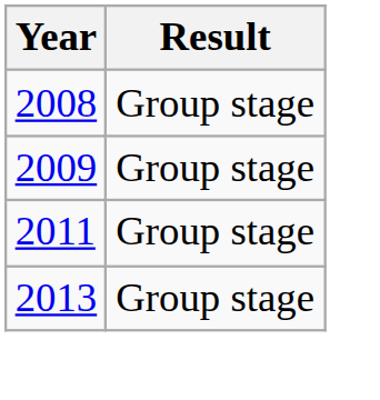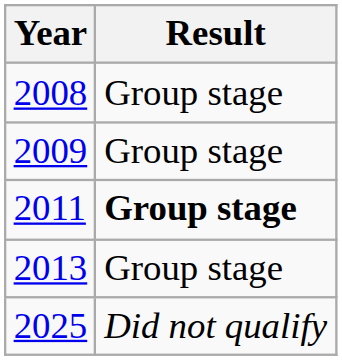 <table class="wikitable">
 <tr>
 <th>Year</th>
 <th>Result</th>
 </tr>
 <tr>
 <td> <a href='#'>2008</a></td>
 <td>Group stage</td>
 </tr>
 <tr>
 <td> <a href='#'>2009</a></td>
 <td>Group stage</td>
 </tr>
 <tr>
 <td> <a href='#'>2011</a></td>
-<td>Group stage</td>
+<td><strong>Group stage</strong></td>
 </tr>
 <tr>
 <td> <a href='#'>2013</a></td>
 <td>Group stage</td>
 </tr>
+<tr>
+<td> <a href='#'>2025</a></td>
+<td><em>Did not qualify</em></td>
+</tr>
 </table>
